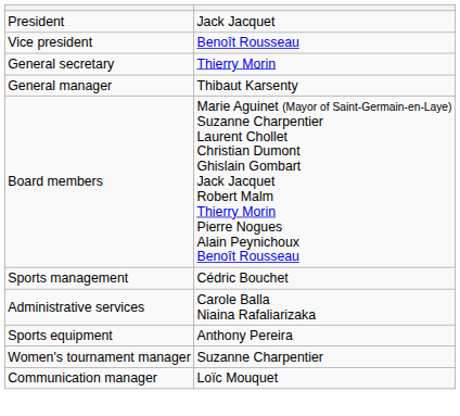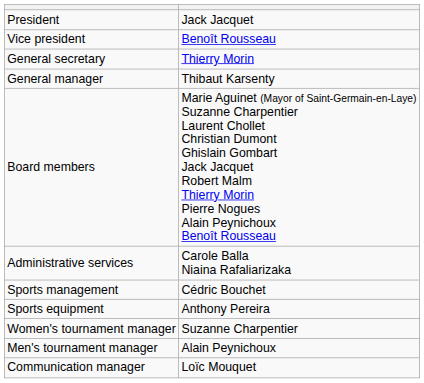 <table class="wikitable plainrowheaders sortable" style="text-align:left">
 <tr>
 <th></th>
 <th></th>
 </tr>
 <tr>
 <td>President</td>
 <td> Jack Jacquet</td>
 </tr>
 <tr>
 <td>Vice president</td>
 <td> <a href='#'>Benoît Rousseau</a></td>
 </tr>
 <tr>
 <td>General secretary</td>
 <td> <a href='#'>Thierry Morin</a></td>
 </tr>
 <tr>
 <td>General manager</td>
 <td> Thibaut Karsenty</td>
 </tr>
 <tr>
 <td>Board members</td>
 <td> Marie Aguinet <small>(Mayor of Saint-Germain-en-Laye)</small><br> Suzanne Charpentier<br> Laurent Chollet<br> Christian Dumont<br> Ghislain Gombart<br> Jack Jacquet<br> Robert Malm<br> <a href='#'>Thierry Morin</a><br> Pierre Nogues<br> Alain Peynichoux<br> <a href='#'>Benoît Rousseau</a></td>
 </tr>
 <tr>
+<td>Administrative services</td>
+<td> Carole Balla<br> Niaina Rafaliarizaka</td>
+</tr>
+<tr>
 <td>Sports management</td>
 <td> Cédric Bouchet</td>
-</tr>
-<tr>
-<td>Administrative services</td>
-<td> Carole Balla<br> Niaina Rafaliarizaka</td>
 </tr>
 <tr>
 <td>Sports equipment</td>
 <td> Anthony Pereira</td>
 </tr>
 <tr>
 <td>Women's tournament manager</td>
 <td> Suzanne Charpentier</td>
 </tr>
 <tr>
+<td>Men's tournament manager</td>
+<td> Alain Peynichoux</td>
+</tr>
+<tr>
 <td>Communication manager</td>
 <td> Loïc Mouquet</td>
 </tr>
 </table>
